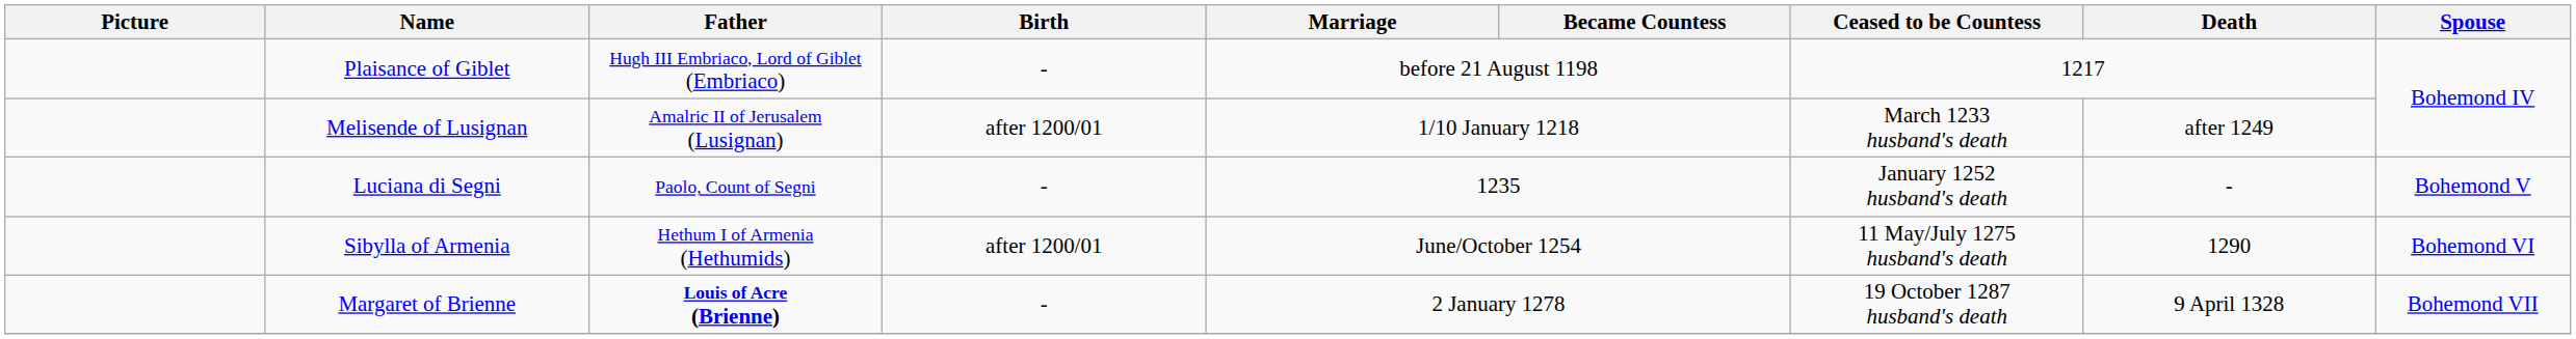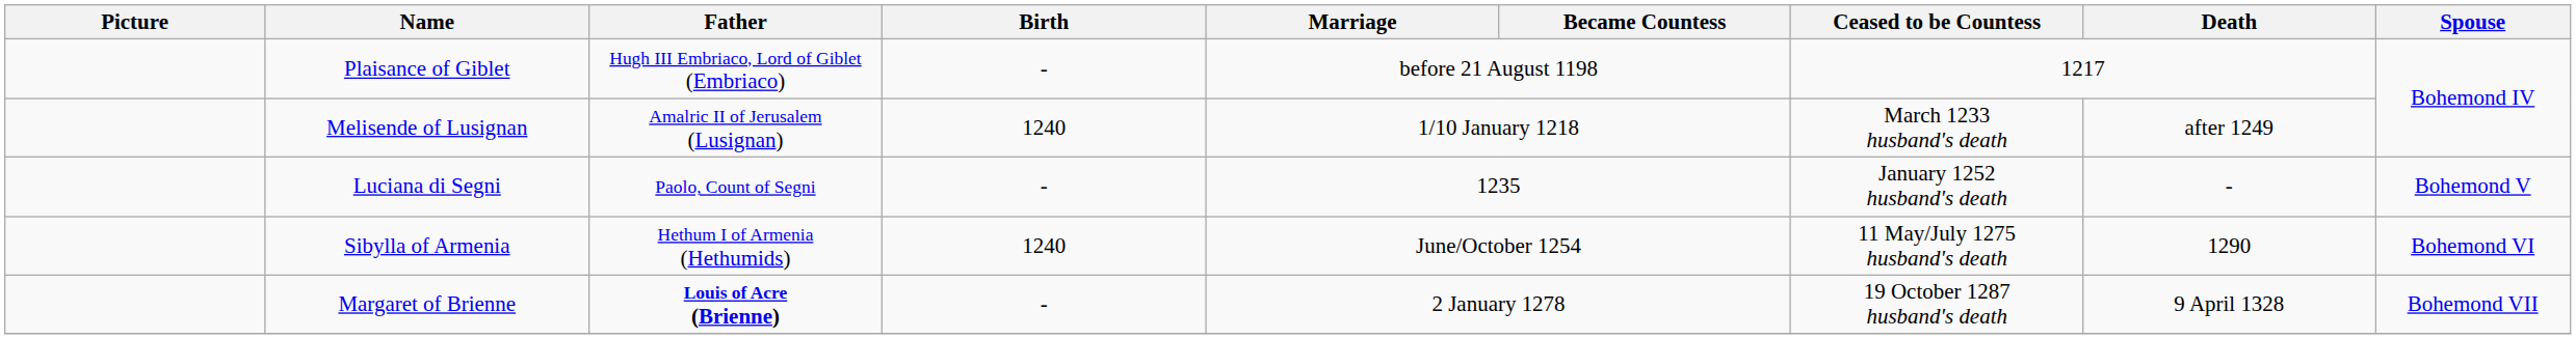 <table width=95% class="wikitable">
 <tr>
 <th width = "8%">Picture</th>
 <th width = "10%">Name</th>
 <th width = "9%">Father</th>
 <th width = "10%">Birth</th>
 <th width = "9%">Marriage</th>
 <th width = "9%">Became Countess</th>
 <th width = "9%">Ceased to be Countess</th>
 <th width = "9%">Death</th>
 <th width = "6%"><a href='#'>Spouse</a></th>
 </tr>
 <tr>
 <td align="center"></td>
 <td align="center"><a href='#'>Plaisance of Giblet</a></td>
 <td align="center"><small><a href='#'>Hugh III Embriaco, Lord of Giblet</a></small><br> (<a href='#'>Embriaco</a>)</td>
 <td align="center">-</td>
 <td align="center" colspan="2">before 21 August 1198</td>
 <td align="center" colspan="2">1217</td>
 <td align="center" rowspan="2"><a href='#'>Bohemond IV</a></td>
 </tr>
 <tr>
 <td align="center"></td>
 <td align="center"><a href='#'>Melisende of Lusignan</a></td>
 <td align="center"><small><a href='#'>Amalric II of Jerusalem</a></small><br> (<a href='#'>Lusignan</a>)</td>
-<td align="center">after 1200/01</td>
+<td align="center">1240</td>
 <td align="center" colspan="2">1/10 January 1218</td>
 <td align="center">March 1233<br><em>husband's death</em></td>
 <td align="center">after 1249</td>
 </tr>
 <tr>
 <td align="center"></td>
 <td align="center"><a href='#'>Luciana di Segni</a></td>
 <td align="center"><small><a href='#'>Paolo, Count of Segni</a></small></td>
 <td align="center">-</td>
 <td align="center" colspan="2">1235</td>
 <td align="center">January 1252<br><em>husband's death</em></td>
 <td align="center">-</td>
 <td align="center"><a href='#'>Bohemond V</a></td>
 </tr>
 <tr>
 <td align="center"></td>
 <td align="center"><a href='#'>Sibylla of Armenia</a></td>
 <td align="center"><small><a href='#'>Hethum I of Armenia</a></small><br> (<a href='#'>Hethumids</a>)</td>
-<td align="center">after 1200/01</td>
+<td align="center">1240</td>
 <td align="center" colspan="2">June/October 1254</td>
 <td align="center">11 May/July 1275<br><em>husband's death</em></td>
 <td align="center">1290</td>
 <td align="center"><a href='#'>Bohemond VI</a></td>
 </tr>
 <tr>
 <td align="center"></td>
 <td align="center"><a href='#'>Margaret of Brienne</a></td>
 <td align="center"><strong><small><a href='#'>Louis of Acre</a></small><br> (<a href='#'>Brienne</a>)</strong></td>
 <td align="center">-</td>
 <td align="center" colspan="2">2 January 1278</td>
 <td align="center">19 October 1287<br><em>husband's death</em></td>
 <td align="center">9 April 1328</td>
 <td align="center"><a href='#'>Bohemond VII</a></td>
 </tr>
 <tr>
 </tr>
 </table>
